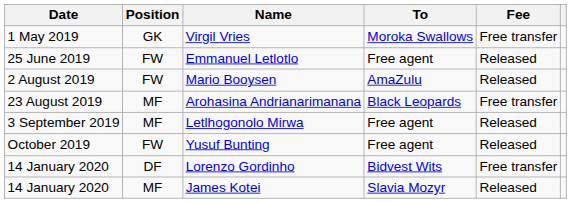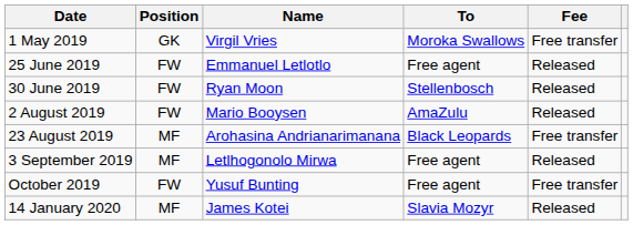 <table class="wikitable">
 <tr>
 <th>Date</th>
 <th>Position</th>
 <th>Name</th>
 <th>To</th>
 <th>Fee</th>
 <th></th>
 </tr>
 <tr>
 <td>1 May 2019</td>
 <td align="center">GK</td>
 <td> <a href='#'>Virgil Vries</a></td>
 <td> <a href='#'>Moroka Swallows</a></td>
 <td>Free transfer</td>
 <td align="center"></td>
 </tr>
 <tr>
 <td>25 June 2019</td>
 <td align="center">FW</td>
 <td> <a href='#'>Emmanuel Letlotlo</a></td>
 <td>Free agent</td>
+<td>Released</td>
+<td align="center"></td>
+</tr>
+<tr>
+<td>30 June 2019</td>
+<td align="center">FW</td>
+<td> <a href='#'>Ryan Moon</a></td>
+<td> <a href='#'>Stellenbosch</a></td>
 <td>Released</td>
 <td align="center"></td>
 </tr>
 <tr>
 <td>2 August 2019</td>
 <td align="center">FW</td>
 <td> <a href='#'>Mario Booysen</a></td>
 <td> <a href='#'>AmaZulu</a></td>
 <td>Released</td>
 <td align="center"></td>
 </tr>
 <tr>
 <td>23 August 2019</td>
 <td align="center">MF</td>
 <td> <a href='#'>Arohasina Andrianarimanana</a></td>
 <td> <a href='#'>Black Leopards</a></td>
 <td>Free transfer</td>
 <td align="center"></td>
 </tr>
 <tr>
 <td>3 September 2019</td>
 <td align="center">MF</td>
 <td> <a href='#'>Letlhogonolo Mirwa</a></td>
 <td>Free agent</td>
 <td>Released</td>
 <td align="center"></td>
 </tr>
 <tr>
 <td>October 2019</td>
 <td align="center">FW</td>
 <td> <a href='#'>Yusuf Bunting</a></td>
 <td>Free agent</td>
-<td>Released</td>
-<td align="center"></td>
-</tr>
-<tr>
-<td>14 January 2020</td>
-<td align="center">DF</td>
-<td> <a href='#'>Lorenzo Gordinho</a></td>
-<td> <a href='#'>Bidvest Wits</a></td>
 <td>Free transfer</td>
 <td align="center"></td>
 </tr>
 <tr>
 <td>14 January 2020</td>
 <td align="center">MF</td>
 <td> <a href='#'>James Kotei</a></td>
 <td> <a href='#'>Slavia Mozyr</a></td>
 <td>Released</td>
 <td align="center"></td>
 </tr>
 </table>
